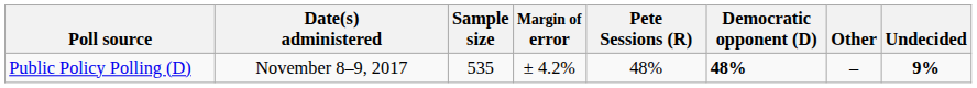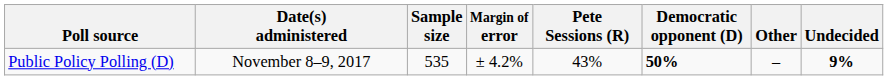 <table class="wikitable">
 <tr valign= bottom>
 <th style="width:180px;">Poll source</th>
 <th style="width:200px;">Date(s)<br>administered</th>
 <th class=small>Sample<br>size</th>
 <th><small>Margin of</small><br>error</th>
 <th style="width:100px;">Pete<br>Sessions (R)</th>
 <th style="width:100px;">Democratic<br>opponent (D)</th>
 <th>Other</th>
 <th>Undecided</th>
 </tr>
 <tr>
 <td><a href='#'>Public Policy Polling (D)</a></td>
 <td align=center>November 8–9, 2017</td>
 <td align=center>535</td>
 <td align=center>± 4.2%</td>
-<td align=center>48%</td>
-<td><strong>48%</strong></td>
+<td align=center>43%</td>
+<td><strong>50%</strong></td>
 <td align=center>–</td>
 <td align=center><strong>9%</strong></td>
 </tr>
 </table>
